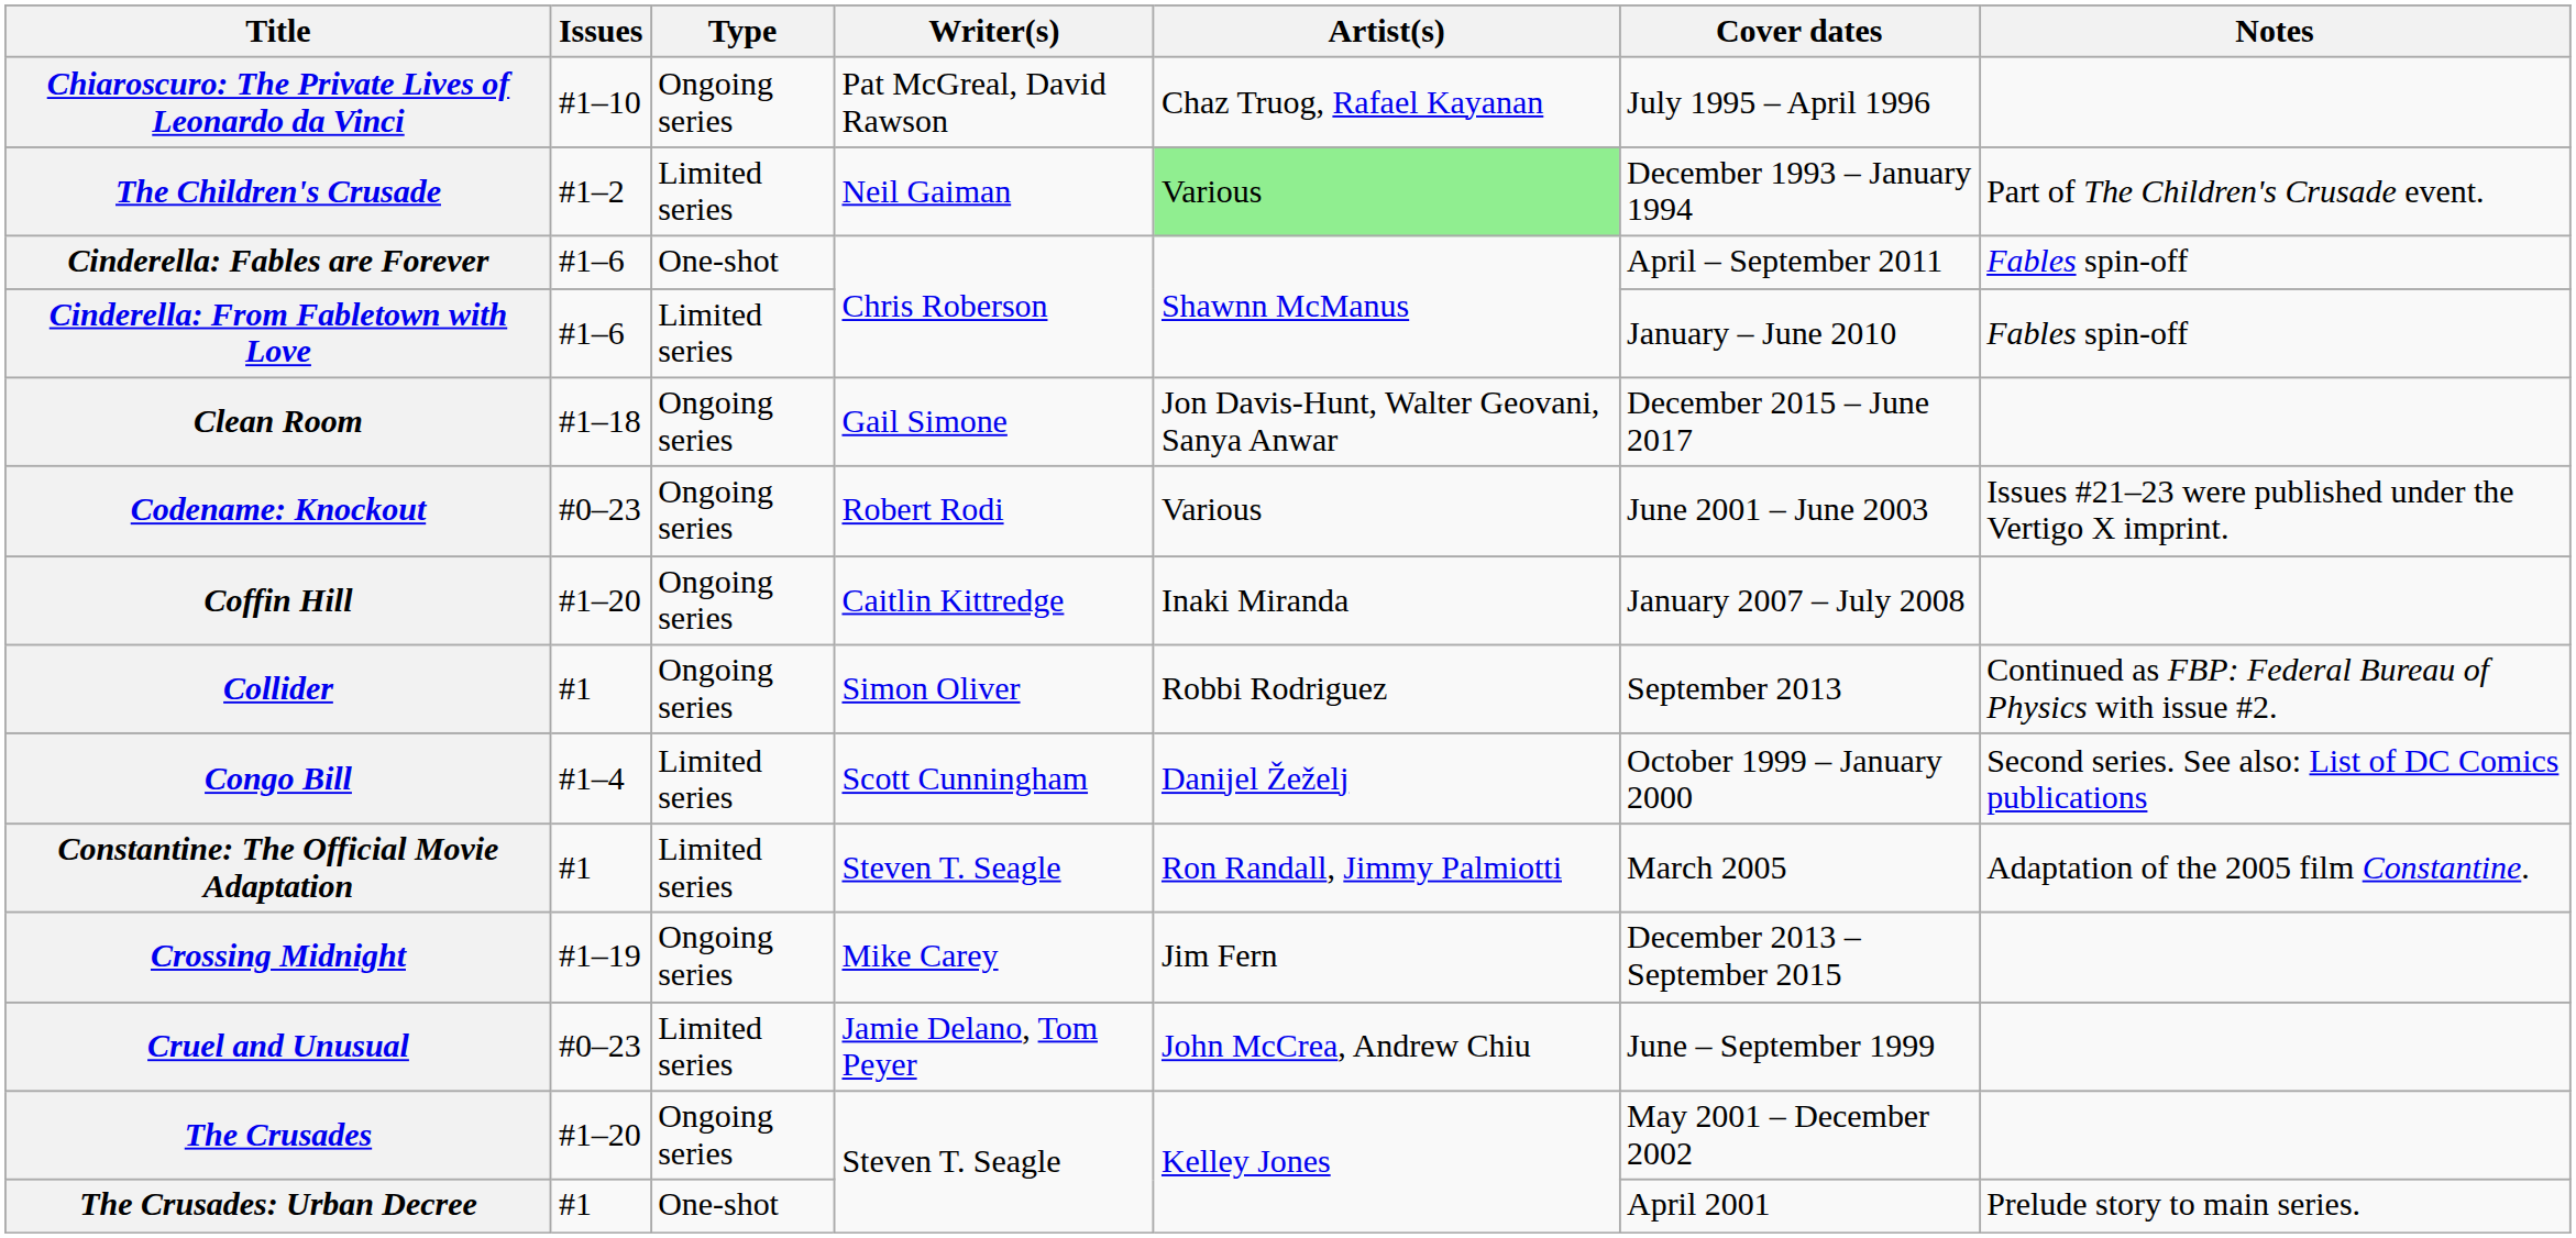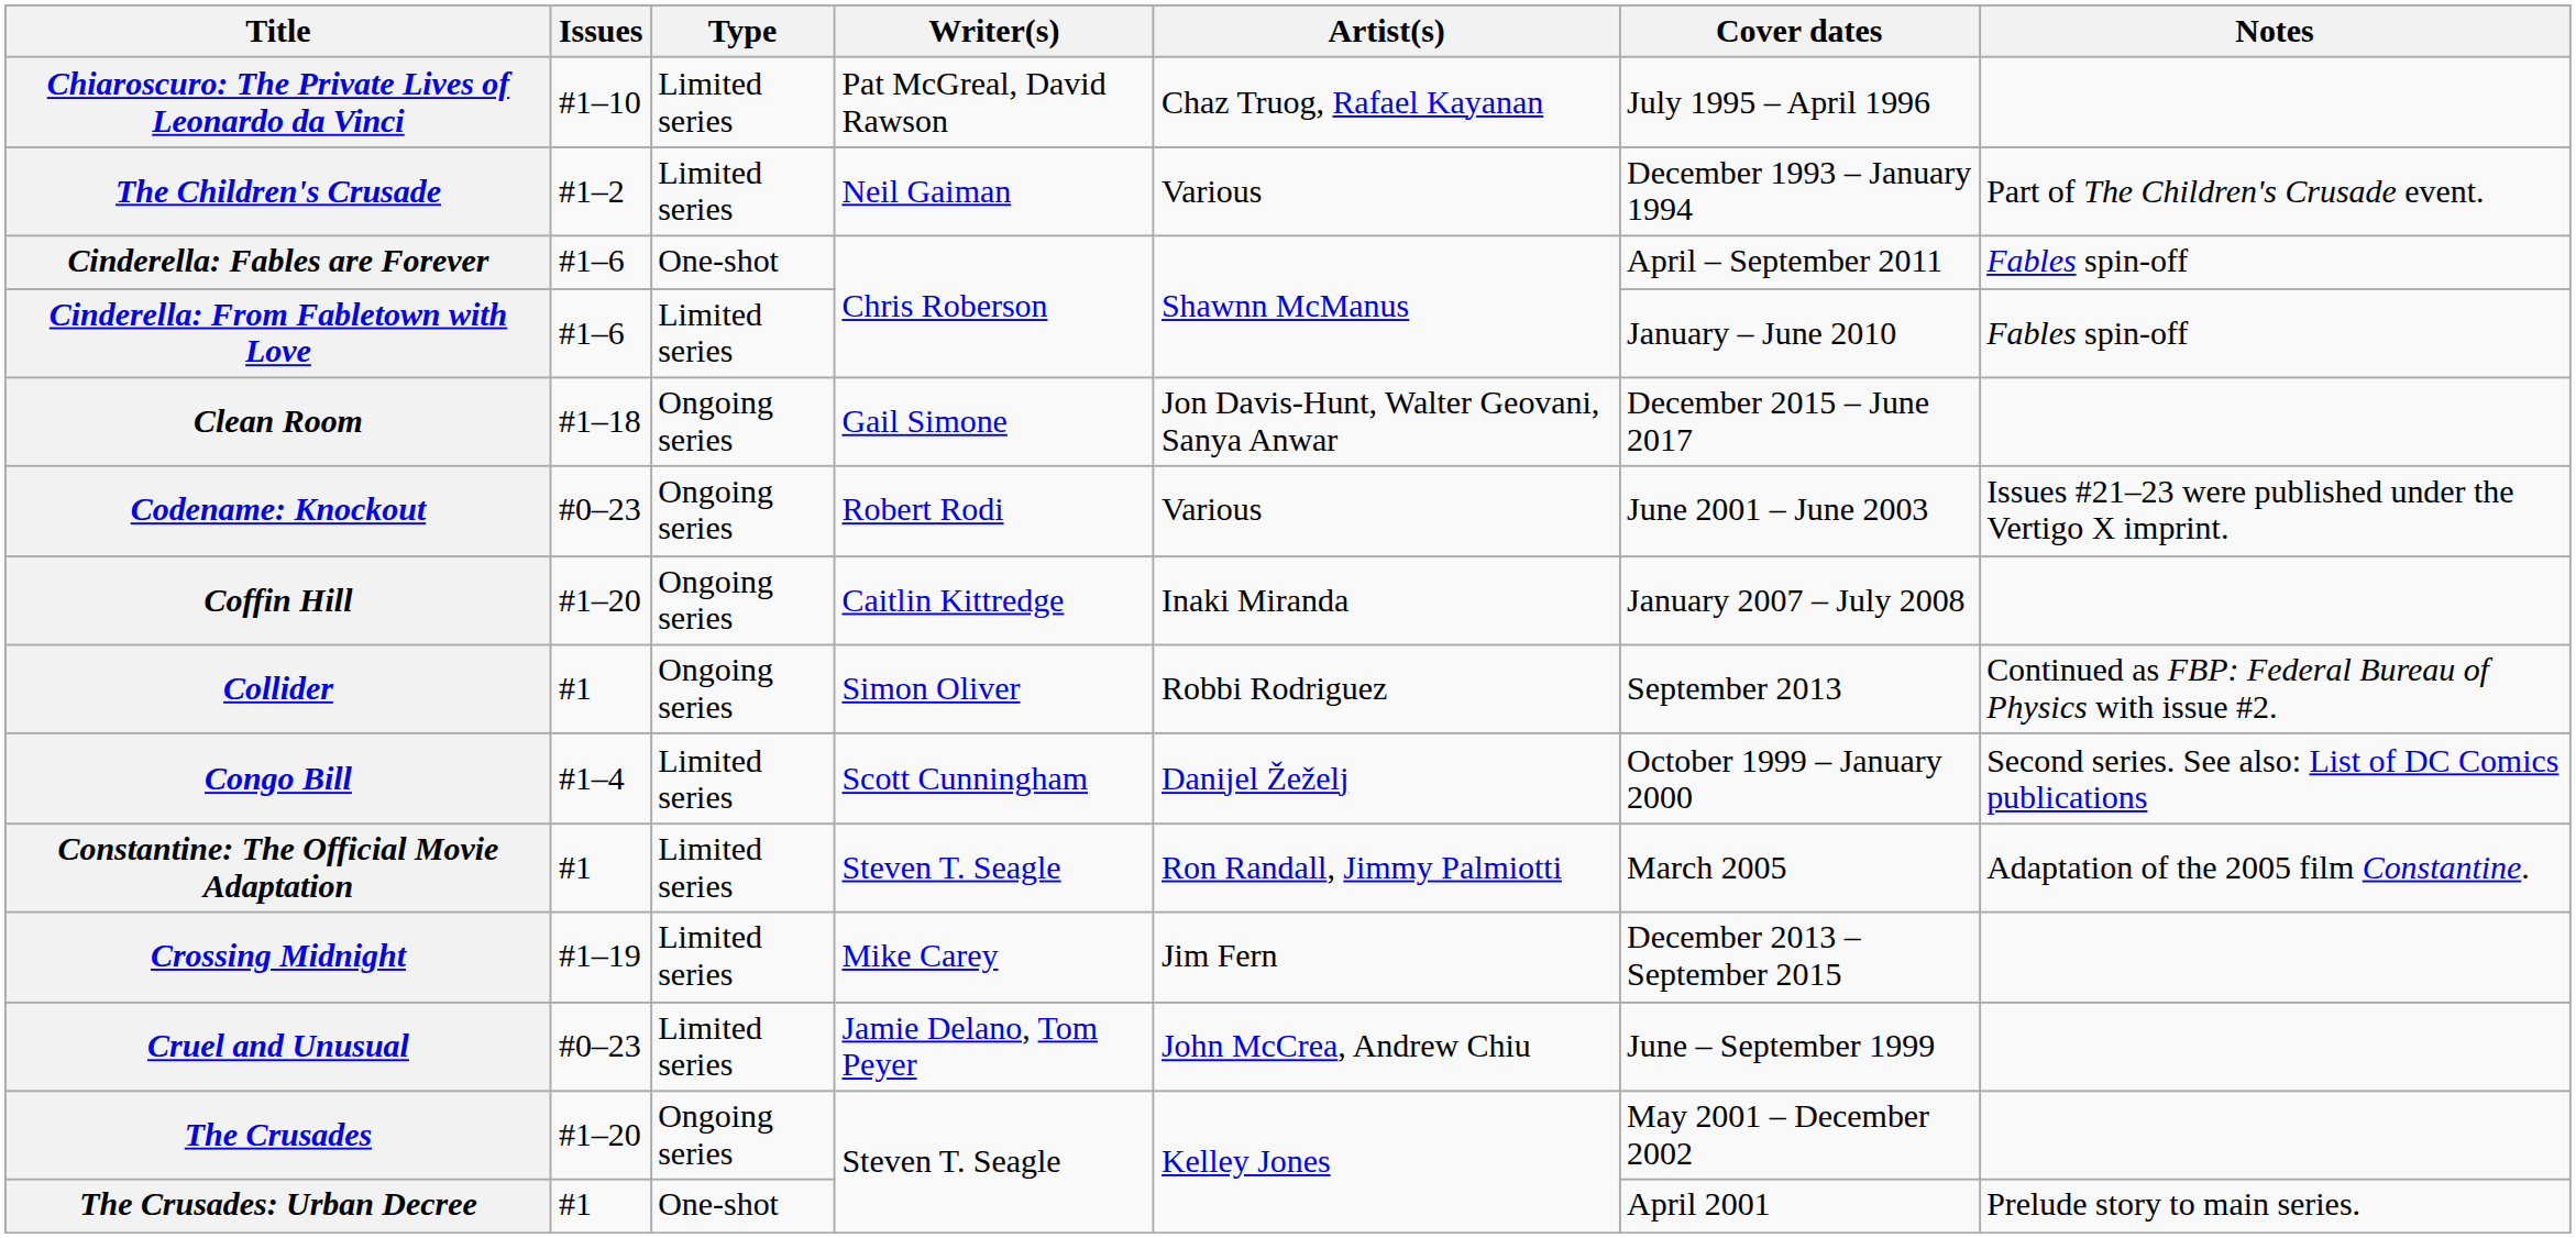 <table class="wikitable">
 <tr>
 <th>Title</th>
 <th>Issues</th>
 <th>Type</th>
 <th>Writer(s)</th>
 <th>Artist(s)</th>
 <th>Cover dates</th>
 <th>Notes</th>
 </tr>
 <tr>
 <th><em><a href='#'>Chiaroscuro: The Private Lives of Leonardo da Vinci</a></em></th>
 <td>#1–10</td>
-<td>Ongoing series</td>
+<td>Limited series</td>
 <td>Pat McGreal, David Rawson</td>
 <td>Chaz Truog, <a href='#'>Rafael Kayanan</a></td>
 <td>July 1995 – April 1996</td>
 <td></td>
 </tr>
 <tr>
 <th><em><a href='#'>The Children's Crusade</a></em></th>
 <td>#1–2</td>
 <td>Limited series</td>
 <td><a href='#'>Neil Gaiman</a></td>
-<td style="background: lightgreen;">Various</td>
+<td>Various</td>
 <td>December 1993 – January 1994</td>
 <td>Part of <em>The Children's Crusade</em> event.</td>
 </tr>
 <tr>
 <th><em>Cinderella: Fables are Forever</em></th>
 <td>#1–6</td>
 <td>One-shot</td>
 <td rowspan="2"><a href='#'>Chris Roberson</a></td>
 <td rowspan="2"><a href='#'>Shawnn McManus</a></td>
 <td>April – September 2011</td>
 <td><em><a href='#'>Fables</a></em> spin-off</td>
 </tr>
 <tr>
 <th><em><a href='#'>Cinderella: From Fabletown with Love</a></em></th>
 <td>#1–6</td>
 <td>Limited series</td>
 <td>January – June 2010</td>
 <td><em>Fables</em> spin-off</td>
 </tr>
 <tr>
 <th><em>Clean Room</em></th>
 <td>#1–18</td>
 <td>Ongoing series</td>
 <td><a href='#'>Gail Simone</a></td>
 <td>Jon Davis-Hunt, Walter Geovani, Sanya Anwar</td>
 <td>December 2015 – June 2017</td>
 <td></td>
 </tr>
 <tr>
 <th><em><a href='#'>Codename: Knockout</a></em></th>
 <td>#0–23</td>
 <td>Ongoing series</td>
 <td><a href='#'>Robert Rodi</a></td>
 <td>Various</td>
 <td>June 2001 – June 2003</td>
 <td>Issues #21–23 were published under the Vertigo X imprint.</td>
 </tr>
 <tr>
 <th><em>Coffin Hill</em></th>
 <td>#1–20</td>
 <td>Ongoing series</td>
 <td><a href='#'>Caitlin Kittredge</a></td>
 <td>Inaki Miranda</td>
 <td>January 2007 – July 2008</td>
 <td></td>
 </tr>
 <tr>
 <th><em><a href='#'>Collider</a></em></th>
 <td>#1</td>
 <td>Ongoing series</td>
 <td><a href='#'>Simon Oliver</a></td>
 <td>Robbi Rodriguez</td>
 <td>September 2013</td>
 <td>Continued as <em>FBP: Federal Bureau of Physics</em> with issue #2.</td>
 </tr>
 <tr>
 <th><em><a href='#'>Congo Bill</a></em></th>
 <td>#1–4</td>
 <td>Limited series</td>
 <td><a href='#'>Scott Cunningham</a></td>
 <td><a href='#'>Danijel Žeželj</a></td>
 <td>October 1999 – January 2000</td>
 <td>Second series. See also: <a href='#'>List of DC Comics publications</a></td>
 </tr>
 <tr>
 <th><em>Constantine: The Official Movie Adaptation</em></th>
 <td>#1</td>
 <td>Limited series</td>
 <td><a href='#'>Steven T. Seagle</a></td>
 <td><a href='#'>Ron Randall</a>, <a href='#'>Jimmy Palmiotti</a></td>
 <td>March 2005</td>
 <td>Adaptation of the 2005 film <em><a href='#'>Constantine</a></em>.</td>
 </tr>
 <tr>
 <th><em><a href='#'>Crossing Midnight</a></em></th>
 <td>#1–19</td>
-<td>Ongoing series</td>
+<td>Limited series</td>
 <td><a href='#'>Mike Carey</a></td>
 <td>Jim Fern</td>
 <td>December 2013 – September 2015</td>
 <td></td>
 </tr>
 <tr>
 <th><em><a href='#'>Cruel and Unusual</a></em></th>
 <td>#0–23</td>
 <td>Limited series</td>
 <td><a href='#'>Jamie Delano</a>, <a href='#'>Tom Peyer</a></td>
 <td><a href='#'>John McCrea</a>, Andrew Chiu</td>
 <td>June – September 1999</td>
 <td></td>
 </tr>
 <tr>
 <th><em><a href='#'>The Crusades</a></em></th>
 <td>#1–20</td>
 <td>Ongoing series</td>
 <td rowspan="2">Steven T. Seagle</td>
 <td rowspan="2"><a href='#'>Kelley Jones</a></td>
 <td>May 2001 – December 2002</td>
 <td></td>
 </tr>
 <tr>
 <th><em>The Crusades: Urban Decree</em></th>
 <td>#1</td>
 <td>One-shot</td>
 <td>April 2001</td>
 <td>Prelude story to main series.</td>
 </tr>
 </table>
